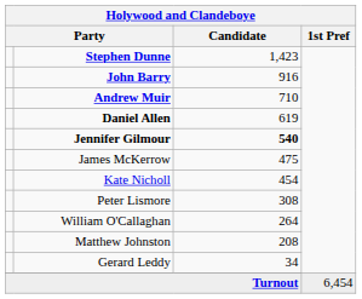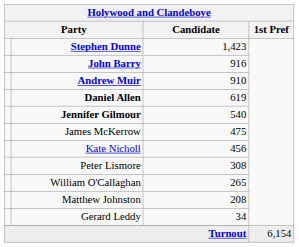 <table class="wikitable">
 <tr>
 <th colspan="4" align="center"><a href='#'>Holywood and Clandeboye</a></th>
 </tr>
 <tr>
 <th colspan="2" align="center" width=200>Party</th>
 <th width=150>Candidate</th>
 <th width=60>1st Pref</th>
 </tr>
 <tr>
 <td></td>
 <td align="right"><strong><a href='#'>Stephen Dunne</a></strong></td>
 <td align="right">1,423</td>
 </tr>
 <tr>
 <td></td>
 <td align="right"><strong><a href='#'>John Barry</a></strong></td>
 <td align="right">916</td>
 </tr>
 <tr>
 <td></td>
 <td align="right"><strong><a href='#'>Andrew Muir</a></strong></td>
-<td align="right">710</td>
+<td align="right">910</td>
 </tr>
 <tr>
 <td></td>
 <td align="right"><strong>Daniel Allen</strong></td>
 <td align="right">619</td>
 </tr>
 <tr>
 <td></td>
 <td align="right"><strong>Jennifer Gilmour</strong></td>
-<td align="right"><strong>540</strong></td>
+<td align="right">540</td>
 </tr>
 <tr>
 <td></td>
 <td align="right">James McKerrow</td>
 <td align="right">475</td>
 </tr>
 <tr>
 <td></td>
 <td align="right"><a href='#'>Kate Nicholl</a></td>
-<td align="right">454</td>
+<td align="right">456</td>
 </tr>
 <tr>
 <td></td>
 <td align="right">Peter Lismore</td>
 <td align="right">308</td>
 </tr>
 <tr>
 <td></td>
 <td align="right">William O'Callaghan</td>
-<td align="right">264</td>
+<td align="right">265</td>
 </tr>
 <tr>
 <td></td>
 <td align="right">Matthew Johnston</td>
 <td align="right">208</td>
 </tr>
 <tr>
 <td></td>
 <td align="right">Gerard Leddy</td>
 <td align="right">34</td>
 </tr>
 <tr>
 </tr>
 <tr bgcolor="EEEEEE">
 <td colspan=3 align="right"><strong><a href='#'>Turnout</a></strong></td>
-<td align="right">6,454</td>
+<td align="right">6,154</td>
 </tr>
 </table>
